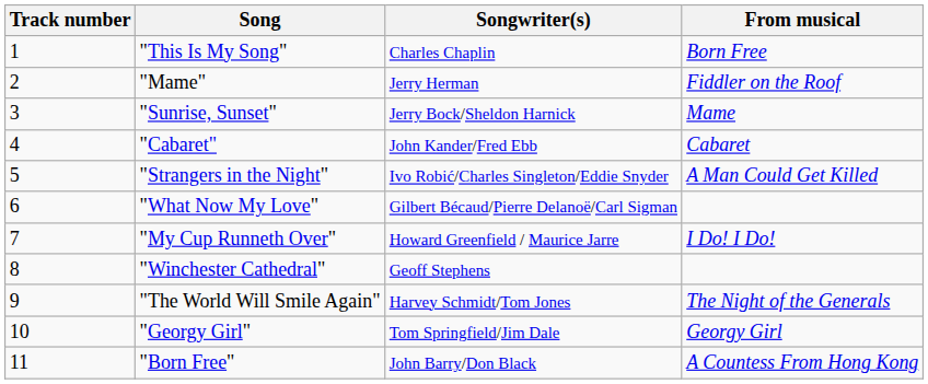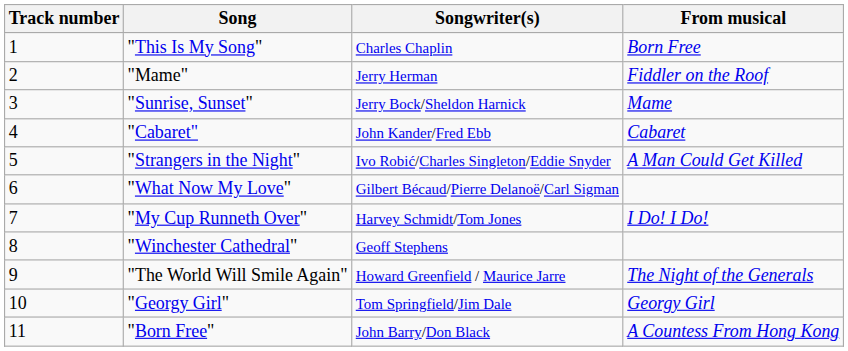 <table class="wikitable">
 <tr>
 <th>Track number</th>
 <th>Song</th>
 <th>Songwriter(s)</th>
 <th>From musical</th>
 </tr>
 <tr>
 <td>1</td>
 <td>"<a href='#'>This Is My Song</a>"</td>
 <td><small><a href='#'>Charles Chaplin</a></small></td>
 <td><em><a href='#'>Born Free</a></em></td>
 </tr>
 <tr>
 <td>2</td>
 <td>"Mame"</td>
 <td><small><a href='#'>Jerry Herman</a></small></td>
 <td><em><a href='#'>Fiddler on the Roof</a></em></td>
 </tr>
 <tr>
 <td>3</td>
 <td>"<a href='#'>Sunrise, Sunset</a>"</td>
 <td><small><a href='#'>Jerry Bock</a>/<a href='#'>Sheldon Harnick</a></small></td>
 <td><em><a href='#'>Mame</a></em></td>
 </tr>
 <tr>
 <td>4</td>
 <td>"<a href='#'>Cabaret"</a></td>
 <td><small><a href='#'>John Kander</a>/<a href='#'>Fred Ebb</a></small></td>
 <td><em><a href='#'>Cabaret</a></em></td>
 </tr>
 <tr>
 <td>5</td>
 <td>"<a href='#'>Strangers in the Night</a>"</td>
 <td><small><a href='#'>Ivo Robić</a>/<a href='#'>Charles Singleton</a>/<a href='#'>Eddie Snyder</a></small></td>
 <td><em><a href='#'>A Man Could Get Killed</a></em></td>
 </tr>
 <tr>
 <td>6</td>
 <td>"<a href='#'>What Now My Love</a>"</td>
 <td><small><a href='#'>Gilbert Bécaud</a>/<a href='#'>Pierre Delanoë</a>/<a href='#'>Carl Sigman</a></small></td>
 </tr>
 <tr>
 <td>7</td>
 <td>"<a href='#'>My Cup Runneth Over</a>"</td>
-<td><small><a href='#'>Howard Greenfield</a> / <a href='#'>Maurice Jarre</a></small></td>
+<td><small><a href='#'>Harvey Schmidt</a>/<a href='#'>Tom Jones</a></small></td>
 <td><em><a href='#'>I Do! I Do!</a></em></td>
 </tr>
 <tr>
 <td>8</td>
 <td>"<a href='#'>Winchester Cathedral</a>"</td>
 <td><small><a href='#'>Geoff Stephens</a></small></td>
 </tr>
 <tr>
 <td>9</td>
 <td>"The World Will Smile Again"</td>
-<td><small><a href='#'>Harvey Schmidt</a>/<a href='#'>Tom Jones</a></small></td>
+<td><small><a href='#'>Howard Greenfield</a> / <a href='#'>Maurice Jarre</a></small></td>
 <td><em><a href='#'>The Night of the Generals</a></em></td>
 </tr>
 <tr>
 <td>10</td>
 <td>"<a href='#'>Georgy Girl</a>"</td>
 <td><small><a href='#'>Tom Springfield</a>/<a href='#'>Jim Dale</a></small></td>
 <td><em><a href='#'>Georgy Girl</a></em></td>
 </tr>
 <tr>
 <td>11</td>
 <td>"<a href='#'>Born Free</a>"</td>
 <td><small><a href='#'>John Barry</a>/<a href='#'>Don Black</a></small></td>
 <td><em><a href='#'>A Countess From Hong Kong</a></em></td>
 </tr>
 </table>
